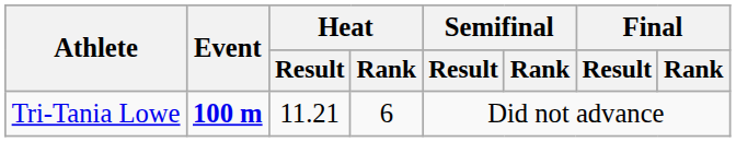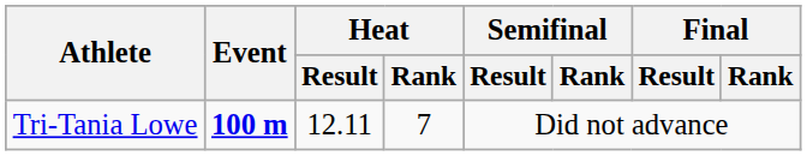 <table class="wikitable" style="font-size:90%; text-align:center">
 <tr>
 <th rowspan=2>Athlete</th>
 <th rowspan=2>Event</th>
 <th colspan=2>Heat</th>
 <th colspan=2>Semifinal</th>
 <th colspan=2>Final</th>
 </tr>
 <tr style="font-size:95%">
 <th>Result</th>
 <th>Rank</th>
 <th>Result</th>
 <th>Rank</th>
 <th>Result</th>
 <th>Rank</th>
 </tr>
 <tr>
 <td align=left><a href='#'>Tri-Tania Lowe</a></td>
 <td align=left rowspan=1><strong><a href='#'>100 m</a></strong></td>
-<td>11.21</td>
-<td>6</td>
+<td>12.11</td>
+<td>7</td>
 <td colspan="4">Did not advance</td>
 </tr>
 </table>
